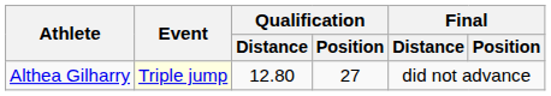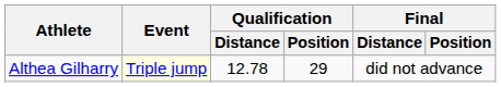 <table class=wikitable style="font-size:90%">
 <tr>
 <th rowspan="2">Athlete</th>
 <th rowspan="2">Event</th>
 <th colspan="2">Qualification</th>
 <th colspan="2">Final</th>
 </tr>
 <tr style="font-size:95%">
 <th>Distance</th>
 <th>Position</th>
 <th>Distance</th>
 <th>Position</th>
 </tr>
 <tr align=center>
 <td align=left><a href='#'>Althea Gilharry</a></td>
 <td align=left style="background: lightyellow;"><a href='#'>Triple jump</a></td>
-<td>12.80</td>
-<td>27</td>
+<td>12.78</td>
+<td>29</td>
 <td colspan=2>did not advance</td>
 </tr>
 </table>
